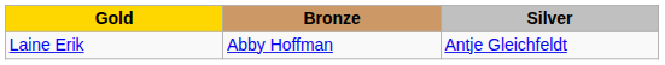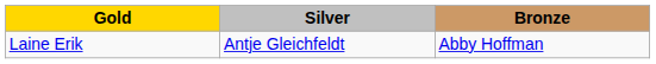 <table class="wikitable" style="text-align:left">
 <tr align="center">
 <td width=200 bgcolor=gold><strong>Gold</strong></td>
+<td width=200 bgcolor=silver><strong>Silver</strong></td>
 <td width=200 bgcolor=CC9966><strong>Bronze</strong></td>
-<td width=200 bgcolor=silver><strong>Silver</strong></td>
 </tr>
 <tr>
 <td><a href='#'>Laine Erik</a><br><em></em></td>
+<td><a href='#'>Antje Gleichfeldt</a><br><em></em></td>
 <td><a href='#'>Abby Hoffman</a><br><em></em></td>
-<td><a href='#'>Antje Gleichfeldt</a><br><em></em></td>
 </tr>
 </table>
